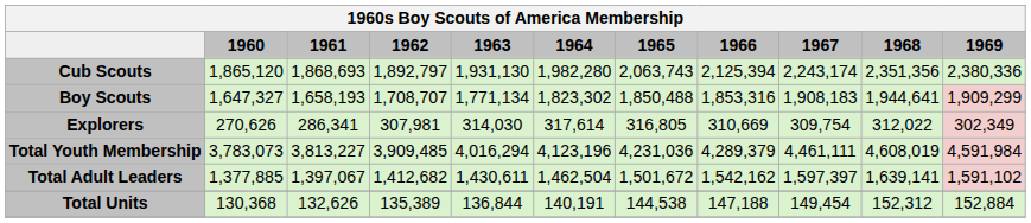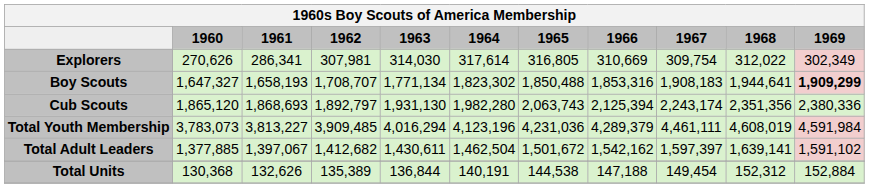 <table class="wikitable" width="auto" style="text-align: center">
 <tr>
 <th colspan="11">1960s Boy Scouts of America Membership</th>
 </tr>
 <tr>
 <td style="background: #efefef;"></td>
 <td style="background: silver"><strong>1960</strong></td>
 <td style="background: silver"><strong>1961</strong></td>
 <td style="background: silver"><strong>1962</strong></td>
 <td style="background: silver"><strong>1963</strong></td>
 <td style="background: silver"><strong>1964</strong></td>
 <td style="background: silver"><strong>1965</strong></td>
 <td style="background: silver"><strong>1966</strong></td>
 <td style="background: silver"><strong>1967</strong></td>
 <td style="background: silver"><strong>1968</strong></td>
 <td style="background: silver"><strong>1969</strong></td>
 </tr>
 <tr>
-<td style="background: silver"><strong>Cub Scouts</strong></td>
-<td style="background: #DAF2CE">1,865,120</td>
-<td style="background: #DAF2CE">1,868,693</td>
-<td style="background: #DAF2CE">1,892,797</td>
-<td style="background: #DAF2CE">1,931,130</td>
-<td style="background: #DAF2CE">1,982,280</td>
-<td style="background: #DAF2CE">2,063,743</td>
-<td style="background: #DAF2CE">2,125,394</td>
-<td style="background: #DAF2CE">2,243,174</td>
-<td style="background: #DAF2CE">2,351,356</td>
-<td style="background: #DAF2CE">2,380,336</td>
+<td style="background: silver"><strong>Explorers</strong></td>
+<td style="background: #DAF2CE">270,626</td>
+<td style="background: #DAF2CE">286,341</td>
+<td style="background: #DAF2CE">307,981</td>
+<td style="background: #DAF2CE">314,030</td>
+<td style="background: #DAF2CE">317,614</td>
+<td style="background: #DAF2CE">316,805</td>
+<td style="background: #DAF2CE">310,669</td>
+<td style="background: #DAF2CE">309,754</td>
+<td style="background: #DAF2CE">312,022</td>
+<td style="background: #F2CECE">302,349</td>
 </tr>
 <tr>
 <td style="background: silver"><strong>Boy Scouts</strong></td>
 <td style="background: #DAF2CE">1,647,327</td>
 <td style="background: #DAF2CE">1,658,193</td>
 <td style="background: #DAF2CE">1,708,707</td>
 <td style="background: #DAF2CE">1,771,134</td>
 <td style="background: #DAF2CE">1,823,302</td>
 <td style="background: #DAF2CE">1,850,488</td>
 <td style="background: #DAF2CE">1,853,316</td>
 <td style="background: #DAF2CE">1,908,183</td>
 <td style="background: #DAF2CE">1,944,641</td>
-<td style="background: #F2CECE">1,909,299</td>
+<td style="background: #F2CECE"><strong>1,909,299</strong></td>
 </tr>
 <tr>
-<td style="background: silver"><strong>Explorers</strong></td>
-<td style="background: #DAF2CE">270,626</td>
-<td style="background: #DAF2CE">286,341</td>
-<td style="background: #DAF2CE">307,981</td>
-<td style="background: #DAF2CE">314,030</td>
-<td style="background: #DAF2CE">317,614</td>
-<td style="background: #DAF2CE">316,805</td>
-<td style="background: #DAF2CE">310,669</td>
-<td style="background: #DAF2CE">309,754</td>
-<td style="background: #DAF2CE">312,022</td>
-<td style="background: #F2CECE">302,349</td>
+<td style="background: silver"><strong>Cub Scouts</strong></td>
+<td style="background: #DAF2CE">1,865,120</td>
+<td style="background: #DAF2CE">1,868,693</td>
+<td style="background: #DAF2CE">1,892,797</td>
+<td style="background: #DAF2CE">1,931,130</td>
+<td style="background: #DAF2CE">1,982,280</td>
+<td style="background: #DAF2CE">2,063,743</td>
+<td style="background: #DAF2CE">2,125,394</td>
+<td style="background: #DAF2CE">2,243,174</td>
+<td style="background: #DAF2CE">2,351,356</td>
+<td style="background: #DAF2CE">2,380,336</td>
 </tr>
 <tr>
 <td style="background: silver"><strong>Total Youth Membership</strong></td>
 <td style="background: #DAF2CE">3,783,073</td>
 <td style="background: #DAF2CE">3,813,227</td>
 <td style="background: #DAF2CE">3,909,485</td>
 <td style="background: #DAF2CE">4,016,294</td>
 <td style="background: #DAF2CE">4,123,196</td>
 <td style="background: #DAF2CE">4,231,036</td>
 <td style="background: #DAF2CE">4,289,379</td>
 <td style="background: #DAF2CE">4,461,111</td>
 <td style="background: #DAF2CE">4,608,019</td>
 <td style="background: #F2CECE">4,591,984</td>
 </tr>
 <tr>
 <td style="background: silver"><strong>Total Adult Leaders</strong></td>
 <td style="background: #DAF2CE">1,377,885</td>
 <td style="background: #DAF2CE">1,397,067</td>
 <td style="background: #DAF2CE">1,412,682</td>
 <td style="background: #DAF2CE">1,430,611</td>
 <td style="background: #DAF2CE">1,462,504</td>
 <td style="background: #DAF2CE">1,501,672</td>
 <td style="background: #DAF2CE">1,542,162</td>
 <td style="background: #DAF2CE">1,597,397</td>
 <td style="background: #DAF2CE">1,639,141</td>
 <td style="background: #F2CECE">1,591,102</td>
 </tr>
 <tr>
 </tr>
 <tr>
 <td style="background: silver"><strong>Total Units</strong></td>
 <td style="background: #DAF2CE">130,368</td>
 <td style="background: #DAF2CE">132,626</td>
 <td style="background: #DAF2CE">135,389</td>
 <td style="background: #DAF2CE">136,844</td>
 <td style="background: #DAF2CE">140,191</td>
 <td style="background: #DAF2CE">144,538</td>
 <td style="background: #DAF2CE">147,188</td>
 <td style="background: #DAF2CE">149,454</td>
 <td style="background: #DAF2CE">152,312</td>
 <td style="background: #DAF2CE">152,884</td>
 </tr>
 <tr>
 </tr>
 </table>
